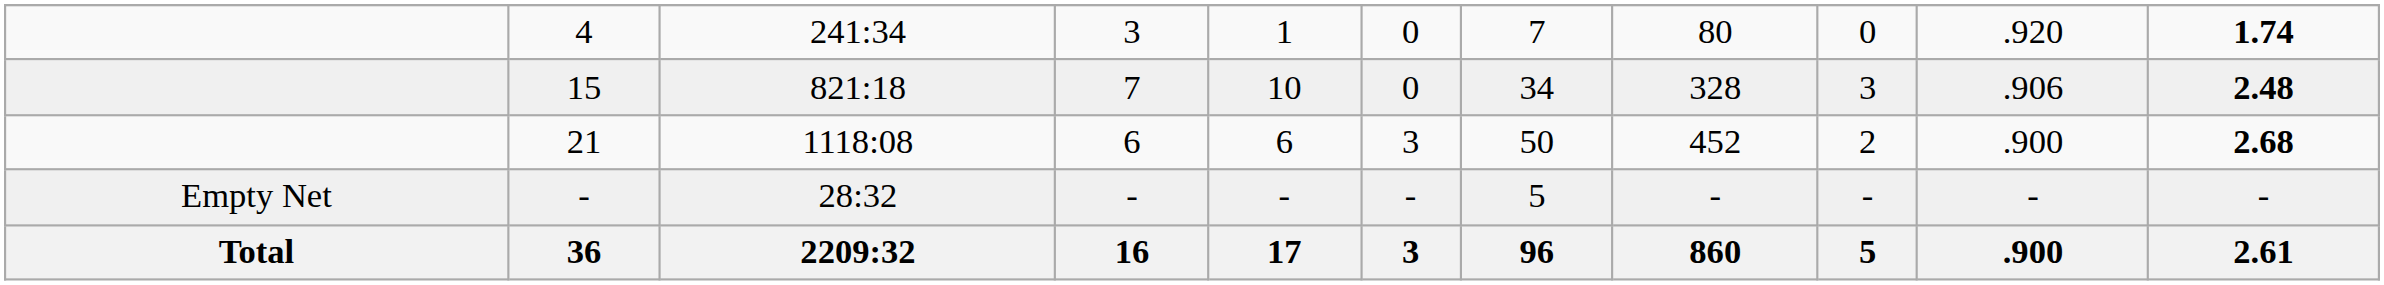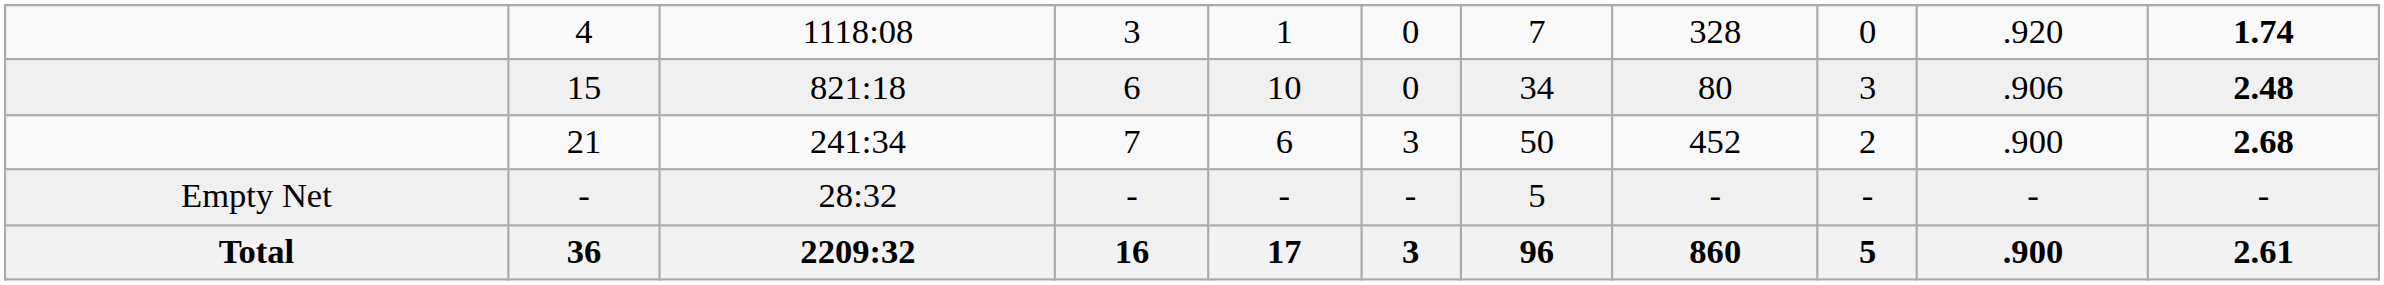 <table class="wikitable sortable" width ="1100">
 <tr align="center">
 </tr>
 <tr align="center" bgcolor="">
 <td></td>
 <td>4</td>
-<td>241:34</td>
+<td>1118:08</td>
 <td>3</td>
 <td>1</td>
 <td>0</td>
 <td>7</td>
-<td>80</td>
+<td>328</td>
 <td>0</td>
 <td>.920</td>
 <td><strong>1.74</strong></td>
 </tr>
 <tr align="center" bgcolor="f0f0f0">
 <td></td>
 <td>15</td>
 <td>821:18</td>
-<td>7</td>
+<td>6</td>
 <td>10</td>
 <td>0</td>
 <td>34</td>
-<td>328</td>
+<td>80</td>
 <td>3</td>
 <td>.906</td>
 <td><strong>2.48</strong></td>
 </tr>
 <tr align="center" bgcolor="">
 <td></td>
 <td>21</td>
-<td>1118:08</td>
-<td>6</td>
+<td>241:34</td>
+<td>7</td>
 <td>6</td>
 <td>3</td>
 <td>50</td>
 <td>452</td>
 <td>2</td>
 <td>.900</td>
 <td><strong>2.68</strong></td>
 </tr>
 <tr align="center" bgcolor="f0f0f0">
 <td>Empty Net</td>
 <td>-</td>
 <td>28:32</td>
 <td>-</td>
 <td>-</td>
 <td>-</td>
 <td>5</td>
 <td>-</td>
 <td>-</td>
 <td>-</td>
 <td>-</td>
 </tr>
 <tr>
 <th>Total</th>
 <th>36</th>
 <th>2209:32</th>
 <th>16</th>
 <th>17</th>
 <th>3</th>
 <th>96</th>
 <th>860</th>
 <th>5</th>
 <th>.900</th>
 <th>2.61</th>
 </tr>
 </table>
